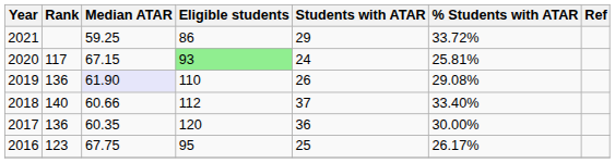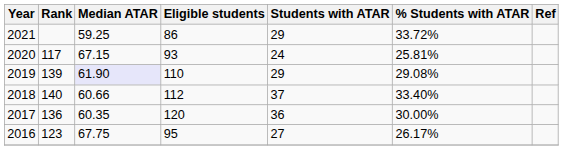 <table class="wikitable sortable">
 <tr>
 <th>Year</th>
 <th>Rank</th>
 <th>Median ATAR</th>
 <th>Eligible students</th>
 <th>Students with ATAR</th>
 <th>% Students with ATAR</th>
 <th>Ref</th>
 </tr>
 <tr>
 <td>2021</td>
 <td></td>
 <td>59.25</td>
 <td>86</td>
 <td>29</td>
 <td>33.72%</td>
 <td></td>
 </tr>
 <tr>
 <td>2020</td>
 <td>117</td>
 <td>67.15</td>
-<td style="background: lightgreen;">93</td>
+<td>93</td>
 <td>24</td>
 <td>25.81%</td>
 <td></td>
 </tr>
 <tr>
 <td>2019</td>
-<td>136</td>
+<td>139</td>
 <td style="background: lavender;">61.90</td>
 <td>110</td>
-<td>26</td>
+<td>29</td>
 <td>29.08%</td>
 <td></td>
 </tr>
 <tr>
 <td>2018</td>
 <td>140</td>
 <td>60.66</td>
 <td>112</td>
 <td>37</td>
 <td>33.40%</td>
 <td></td>
 </tr>
 <tr>
 <td>2017</td>
 <td>136</td>
 <td>60.35</td>
 <td>120</td>
 <td>36</td>
 <td>30.00%</td>
 <td></td>
 </tr>
 <tr>
 <td>2016</td>
 <td>123</td>
 <td>67.75</td>
 <td>95</td>
-<td>25</td>
+<td>27</td>
 <td>26.17%</td>
 <td></td>
 </tr>
 <tr>
 </tr>
 </table>
